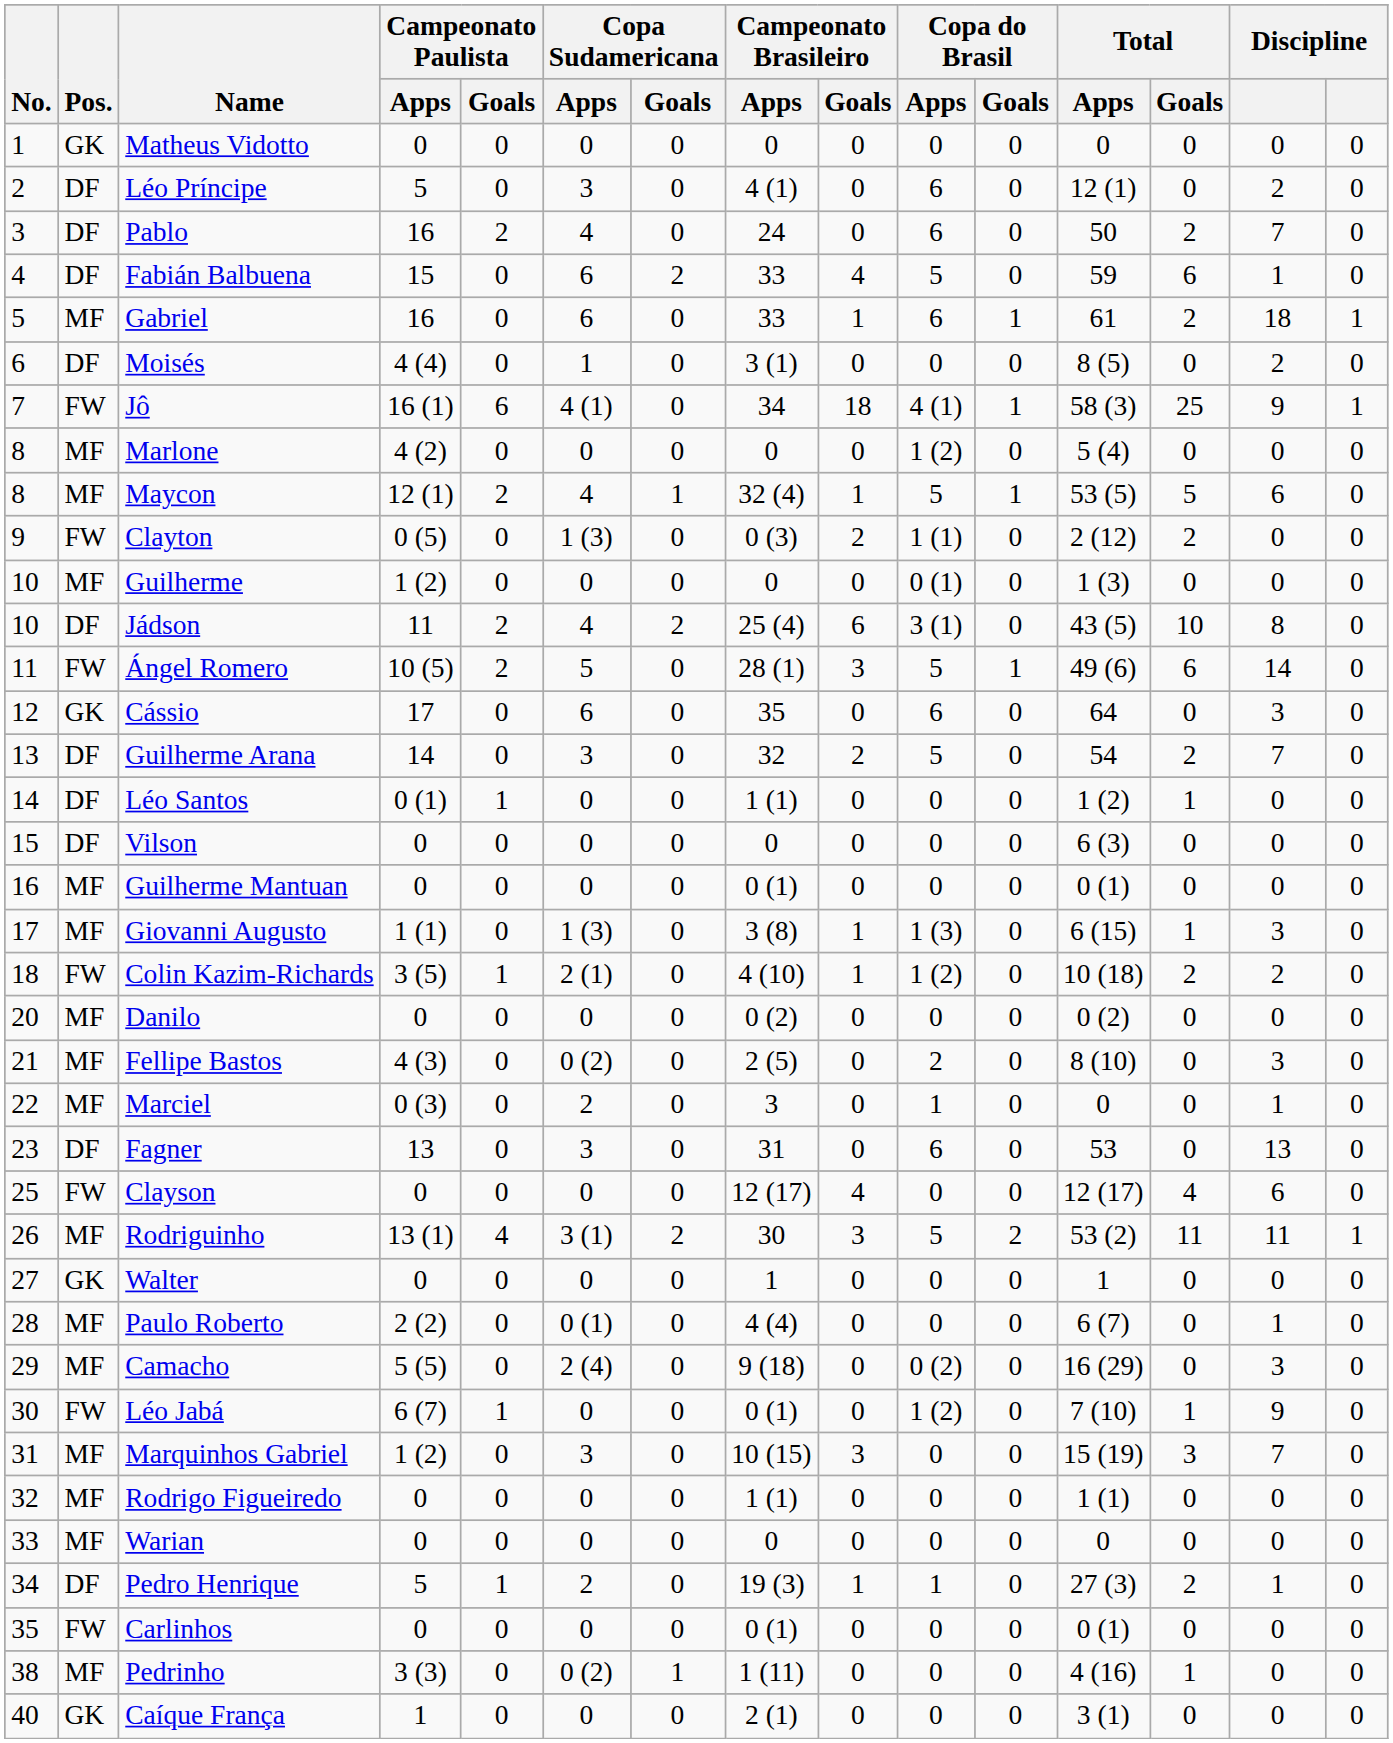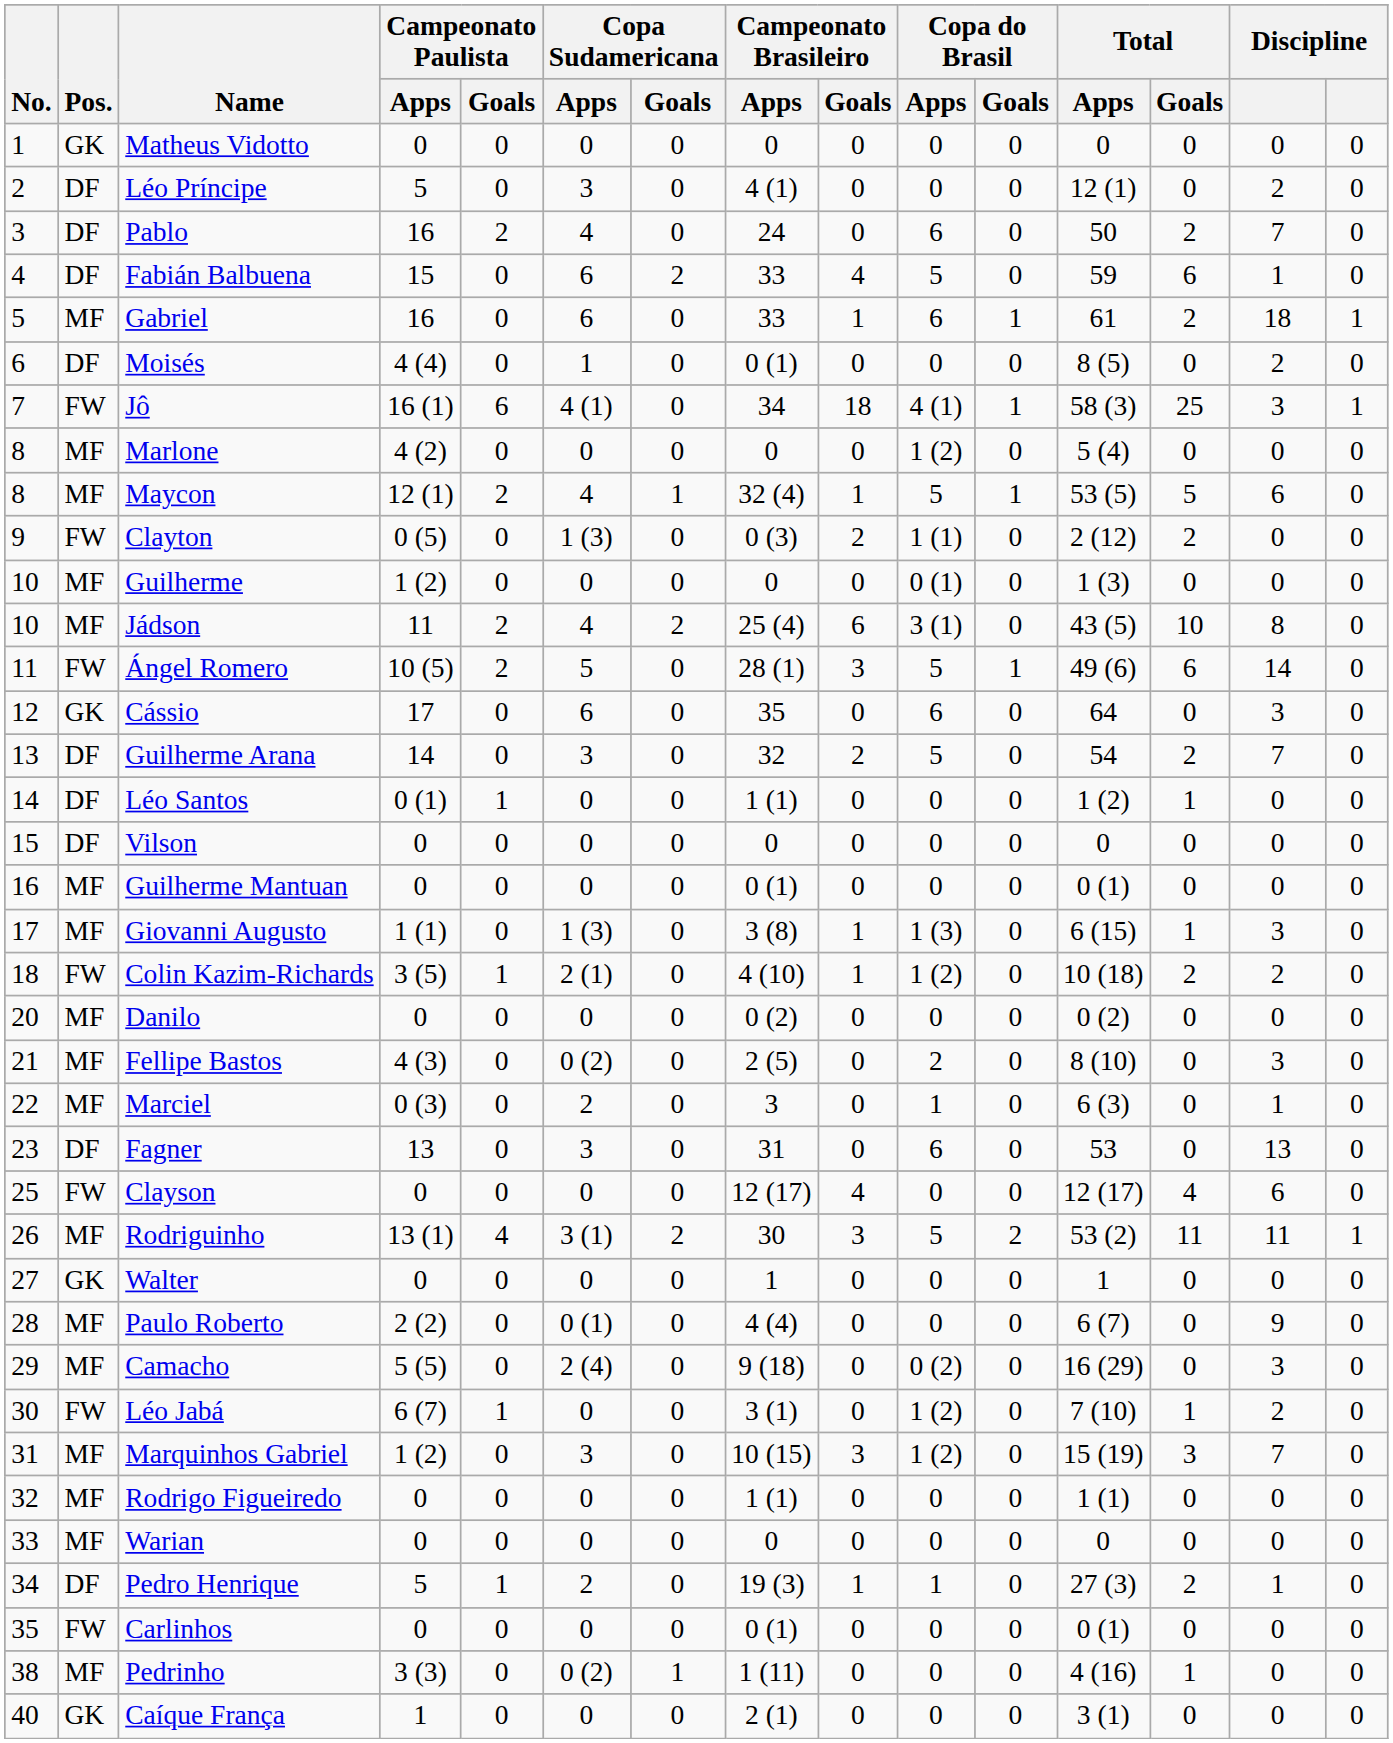 <table class="wikitable" style="text-align:center">
 <tr>
 <th rowspan="2" valign="bottom">No.</th>
 <th rowspan="2" valign="bottom">Pos.</th>
 <th rowspan="2" valign="bottom">Name</th>
 <th colspan="2" width="85">Campeonato Paulista</th>
 <th colspan="2" width="85">Copa Sudamericana</th>
 <th colspan="2" width="85">Campeonato Brasileiro</th>
 <th colspan="2" width="85">Copa do Brasil</th>
 <th colspan="2" width="85">Total</th>
 <th colspan="2" width="85">Discipline</th>
 </tr>
 <tr>
 <th>Apps</th>
 <th>Goals</th>
 <th>Apps</th>
 <th>Goals</th>
 <th>Apps</th>
 <th>Goals</th>
 <th>Apps</th>
 <th>Goals</th>
 <th>Apps</th>
 <th>Goals</th>
 <th></th>
 <th></th>
 </tr>
 <tr>
 <td align="left">1</td>
 <td align="left">GK</td>
 <td align="left"> <a href='#'>Matheus Vidotto</a></td>
 <td>0</td>
 <td>0</td>
 <td>0</td>
 <td>0</td>
 <td>0</td>
 <td>0</td>
 <td>0</td>
 <td>0</td>
 <td>0</td>
 <td>0</td>
 <td>0</td>
 <td>0</td>
 </tr>
 <tr>
 <td align="left">2</td>
 <td align="left">DF</td>
 <td align="left"> <a href='#'>Léo Príncipe</a></td>
 <td>5</td>
 <td>0</td>
 <td>3</td>
 <td>0</td>
 <td>4 (1)</td>
 <td>0</td>
-<td>6</td>
+<td>0</td>
 <td>0</td>
 <td>12 (1)</td>
 <td>0</td>
 <td>2</td>
 <td>0</td>
 </tr>
 <tr>
 <td align="left">3</td>
 <td align="left">DF</td>
 <td align="left"> <a href='#'>Pablo</a></td>
 <td>16</td>
 <td>2</td>
 <td>4</td>
 <td>0</td>
 <td>24</td>
 <td>0</td>
 <td>6</td>
 <td>0</td>
 <td>50</td>
 <td>2</td>
 <td>7</td>
 <td>0</td>
 </tr>
 <tr>
 <td align="left">4</td>
 <td align="left">DF</td>
 <td align="left"> <a href='#'>Fabián Balbuena</a></td>
 <td>15</td>
 <td>0</td>
 <td>6</td>
 <td>2</td>
 <td>33</td>
 <td>4</td>
 <td>5</td>
 <td>0</td>
 <td>59</td>
 <td>6</td>
 <td>1</td>
 <td>0</td>
 </tr>
 <tr>
 <td align="left">5</td>
 <td align="left">MF</td>
 <td align="left"> <a href='#'>Gabriel</a></td>
 <td>16</td>
 <td>0</td>
 <td>6</td>
 <td>0</td>
 <td>33</td>
 <td>1</td>
 <td>6</td>
 <td>1</td>
 <td>61</td>
 <td>2</td>
 <td>18</td>
 <td>1</td>
 </tr>
 <tr>
 <td align="left">6</td>
 <td align="left">DF</td>
 <td align="left"> <a href='#'>Moisés</a></td>
 <td>4 (4)</td>
 <td>0</td>
 <td>1</td>
 <td>0</td>
-<td>3 (1)</td>
+<td>0 (1)</td>
 <td>0</td>
 <td>0</td>
 <td>0</td>
 <td>8 (5)</td>
 <td>0</td>
 <td>2</td>
 <td>0</td>
 </tr>
 <tr>
 <td align="left">7</td>
 <td align="left">FW</td>
 <td align="left"> <a href='#'>Jô</a></td>
 <td>16 (1)</td>
 <td>6</td>
 <td>4 (1)</td>
 <td>0</td>
 <td>34</td>
 <td>18</td>
 <td>4 (1)</td>
 <td>1</td>
 <td>58 (3)</td>
 <td>25</td>
-<td>9</td>
+<td>3</td>
 <td>1</td>
 </tr>
 <tr>
 <td align="left">8</td>
 <td align="left">MF</td>
 <td align="left"> <a href='#'>Marlone</a></td>
 <td>4 (2)</td>
 <td>0</td>
 <td>0</td>
 <td>0</td>
 <td>0</td>
 <td>0</td>
 <td>1 (2)</td>
 <td>0</td>
 <td>5 (4)</td>
 <td>0</td>
 <td>0</td>
 <td>0</td>
 </tr>
 <tr>
 <td align="left">8</td>
 <td align="left">MF</td>
 <td align="left"> <a href='#'>Maycon</a></td>
 <td>12 (1)</td>
 <td>2</td>
 <td>4</td>
 <td>1</td>
 <td>32 (4)</td>
 <td>1</td>
 <td>5</td>
 <td>1</td>
 <td>53 (5)</td>
 <td>5</td>
 <td>6</td>
 <td>0</td>
 </tr>
 <tr>
 <td align="left">9</td>
 <td align="left">FW</td>
 <td align="left"> <a href='#'>Clayton</a></td>
 <td>0 (5)</td>
 <td>0</td>
 <td>1 (3)</td>
 <td>0</td>
 <td>0 (3)</td>
 <td>2</td>
 <td>1 (1)</td>
 <td>0</td>
 <td>2 (12)</td>
 <td>2</td>
 <td>0</td>
 <td>0</td>
 </tr>
 <tr>
 <td align="left">10</td>
 <td align="left">MF</td>
 <td align="left"> <a href='#'>Guilherme</a></td>
 <td>1 (2)</td>
 <td>0</td>
 <td>0</td>
 <td>0</td>
 <td>0</td>
 <td>0</td>
 <td>0 (1)</td>
 <td>0</td>
 <td>1 (3)</td>
 <td>0</td>
 <td>0</td>
 <td>0</td>
 </tr>
 <tr>
 <td align="left">10</td>
-<td align="left">DF</td>
+<td align="left">MF</td>
 <td align="left"> <a href='#'>Jádson</a></td>
 <td>11</td>
 <td>2</td>
 <td>4</td>
 <td>2</td>
 <td>25 (4)</td>
 <td>6</td>
 <td>3 (1)</td>
 <td>0</td>
 <td>43 (5)</td>
 <td>10</td>
 <td>8</td>
 <td>0</td>
 </tr>
 <tr>
 <td align="left">11</td>
 <td align="left">FW</td>
 <td align="left"> <a href='#'>Ángel Romero</a></td>
 <td>10 (5)</td>
 <td>2</td>
 <td>5</td>
 <td>0</td>
 <td>28 (1)</td>
 <td>3</td>
 <td>5</td>
 <td>1</td>
 <td>49 (6)</td>
 <td>6</td>
 <td>14</td>
 <td>0</td>
 </tr>
 <tr>
 <td align="left">12</td>
 <td align="left">GK</td>
 <td align="left"> <a href='#'>Cássio</a></td>
 <td>17</td>
 <td>0</td>
 <td>6</td>
 <td>0</td>
 <td>35</td>
 <td>0</td>
 <td>6</td>
 <td>0</td>
 <td>64</td>
 <td>0</td>
 <td>3</td>
 <td>0</td>
 </tr>
 <tr>
 <td align="left">13</td>
 <td align="left">DF</td>
 <td align="left"> <a href='#'>Guilherme Arana</a></td>
 <td>14</td>
 <td>0</td>
 <td>3</td>
 <td>0</td>
 <td>32</td>
 <td>2</td>
 <td>5</td>
 <td>0</td>
 <td>54</td>
 <td>2</td>
 <td>7</td>
 <td>0</td>
 </tr>
 <tr>
 <td align="left">14</td>
 <td align="left">DF</td>
 <td align="left"> <a href='#'>Léo Santos</a></td>
 <td>0 (1)</td>
 <td>1</td>
 <td>0</td>
 <td>0</td>
 <td>1 (1)</td>
 <td>0</td>
 <td>0</td>
 <td>0</td>
 <td>1 (2)</td>
 <td>1</td>
 <td>0</td>
 <td>0</td>
 </tr>
 <tr>
 <td align="left">15</td>
 <td align="left">DF</td>
 <td align="left"> <a href='#'>Vilson</a></td>
 <td>0</td>
 <td>0</td>
 <td>0</td>
 <td>0</td>
 <td>0</td>
 <td>0</td>
 <td>0</td>
 <td>0</td>
-<td>6 (3)</td>
+<td>0</td>
 <td>0</td>
 <td>0</td>
 <td>0</td>
 </tr>
 <tr>
 <td align="left">16</td>
 <td align="left">MF</td>
 <td align="left"> <a href='#'>Guilherme Mantuan</a></td>
 <td>0</td>
 <td>0</td>
 <td>0</td>
 <td>0</td>
 <td>0 (1)</td>
 <td>0</td>
 <td>0</td>
 <td>0</td>
 <td>0 (1)</td>
 <td>0</td>
 <td>0</td>
 <td>0</td>
 </tr>
 <tr>
 <td align="left">17</td>
 <td align="left">MF</td>
 <td align="left"> <a href='#'>Giovanni Augusto</a></td>
 <td>1 (1)</td>
 <td>0</td>
 <td>1 (3)</td>
 <td>0</td>
 <td>3 (8)</td>
 <td>1</td>
 <td>1 (3)</td>
 <td>0</td>
 <td>6 (15)</td>
 <td>1</td>
 <td>3</td>
 <td>0</td>
 </tr>
 <tr>
 <td align="left">18</td>
 <td align="left">FW</td>
 <td align="left"> <a href='#'>Colin Kazim-Richards</a></td>
 <td>3 (5)</td>
 <td>1</td>
 <td>2 (1)</td>
 <td>0</td>
 <td>4 (10)</td>
 <td>1</td>
 <td>1 (2)</td>
 <td>0</td>
 <td>10 (18)</td>
 <td>2</td>
 <td>2</td>
 <td>0</td>
 </tr>
 <tr>
 <td align="left">20</td>
 <td align="left">MF</td>
 <td align="left"> <a href='#'>Danilo</a></td>
 <td>0</td>
 <td>0</td>
 <td>0</td>
 <td>0</td>
 <td>0 (2)</td>
 <td>0</td>
 <td>0</td>
 <td>0</td>
 <td>0 (2)</td>
 <td>0</td>
 <td>0</td>
 <td>0</td>
 </tr>
 <tr>
 <td align="left">21</td>
 <td align="left">MF</td>
 <td align="left"> <a href='#'>Fellipe Bastos</a></td>
 <td>4 (3)</td>
 <td>0</td>
 <td>0 (2)</td>
 <td>0</td>
 <td>2 (5)</td>
 <td>0</td>
 <td>2</td>
 <td>0</td>
 <td>8 (10)</td>
 <td>0</td>
 <td>3</td>
 <td>0</td>
 </tr>
 <tr>
 <td align="left">22</td>
 <td align="left">MF</td>
 <td align="left"> <a href='#'>Marciel</a></td>
 <td>0 (3)</td>
 <td>0</td>
 <td>2</td>
 <td>0</td>
 <td>3</td>
 <td>0</td>
 <td>1</td>
 <td>0</td>
-<td>0</td>
+<td>6 (3)</td>
 <td>0</td>
 <td>1</td>
 <td>0</td>
 </tr>
 <tr>
 <td align="left">23</td>
 <td align="left">DF</td>
 <td align="left"> <a href='#'>Fagner</a></td>
 <td>13</td>
 <td>0</td>
 <td>3</td>
 <td>0</td>
 <td>31</td>
 <td>0</td>
 <td>6</td>
 <td>0</td>
 <td>53</td>
 <td>0</td>
 <td>13</td>
 <td>0</td>
 </tr>
 <tr>
 <td align="left">25</td>
 <td align="left">FW</td>
 <td align="left"> <a href='#'>Clayson</a></td>
 <td>0</td>
 <td>0</td>
 <td>0</td>
 <td>0</td>
 <td>12 (17)</td>
 <td>4</td>
 <td>0</td>
 <td>0</td>
 <td>12 (17)</td>
 <td>4</td>
 <td>6</td>
 <td>0</td>
 </tr>
 <tr>
 <td align="left">26</td>
 <td align="left">MF</td>
 <td align="left"> <a href='#'>Rodriguinho</a></td>
 <td>13 (1)</td>
 <td>4</td>
 <td>3 (1)</td>
 <td>2</td>
 <td>30</td>
 <td>3</td>
 <td>5</td>
 <td>2</td>
 <td>53 (2)</td>
 <td>11</td>
 <td>11</td>
 <td>1</td>
 </tr>
 <tr>
 <td align="left">27</td>
 <td align="left">GK</td>
 <td align="left"> <a href='#'>Walter</a></td>
 <td>0</td>
 <td>0</td>
 <td>0</td>
 <td>0</td>
 <td>1</td>
 <td>0</td>
 <td>0</td>
 <td>0</td>
 <td>1</td>
 <td>0</td>
 <td>0</td>
 <td>0</td>
 </tr>
 <tr>
 <td align="left">28</td>
 <td align="left">MF</td>
 <td align="left"> <a href='#'>Paulo Roberto</a></td>
 <td>2 (2)</td>
 <td>0</td>
 <td>0 (1)</td>
 <td>0</td>
 <td>4 (4)</td>
 <td>0</td>
 <td>0</td>
 <td>0</td>
 <td>6 (7)</td>
 <td>0</td>
-<td>1</td>
+<td>9</td>
 <td>0</td>
 </tr>
 <tr>
 <td align="left">29</td>
 <td align="left">MF</td>
 <td align="left"> <a href='#'>Camacho</a></td>
 <td>5 (5)</td>
 <td>0</td>
 <td>2 (4)</td>
 <td>0</td>
 <td>9 (18)</td>
 <td>0</td>
 <td>0 (2)</td>
 <td>0</td>
 <td>16 (29)</td>
 <td>0</td>
 <td>3</td>
 <td>0</td>
 </tr>
 <tr>
 <td align="left">30</td>
 <td align="left">FW</td>
 <td align="left"> <a href='#'>Léo Jabá</a></td>
 <td>6 (7)</td>
 <td>1</td>
 <td>0</td>
 <td>0</td>
-<td>0 (1)</td>
+<td>3 (1)</td>
 <td>0</td>
 <td>1 (2)</td>
 <td>0</td>
 <td>7 (10)</td>
 <td>1</td>
-<td>9</td>
+<td>2</td>
 <td>0</td>
 </tr>
 <tr>
 <td align="left">31</td>
 <td align="left">MF</td>
 <td align="left"> <a href='#'>Marquinhos Gabriel</a></td>
 <td>1 (2)</td>
 <td>0</td>
 <td>3</td>
 <td>0</td>
 <td>10 (15)</td>
 <td>3</td>
-<td>0</td>
+<td>1 (2)</td>
 <td>0</td>
 <td>15 (19)</td>
 <td>3</td>
 <td>7</td>
 <td>0</td>
 </tr>
 <tr>
 <td align="left">32</td>
 <td align="left">MF</td>
 <td align="left"> <a href='#'>Rodrigo Figueiredo</a></td>
 <td>0</td>
 <td>0</td>
 <td>0</td>
 <td>0</td>
 <td>1 (1)</td>
 <td>0</td>
 <td>0</td>
 <td>0</td>
 <td>1 (1)</td>
 <td>0</td>
 <td>0</td>
 <td>0</td>
 </tr>
 <tr>
 <td align="left">33</td>
 <td align="left">MF</td>
 <td align="left"> <a href='#'>Warian</a></td>
 <td>0</td>
 <td>0</td>
 <td>0</td>
 <td>0</td>
 <td>0</td>
 <td>0</td>
 <td>0</td>
 <td>0</td>
 <td>0</td>
 <td>0</td>
 <td>0</td>
 <td>0</td>
 </tr>
 <tr>
 <td align="left">34</td>
 <td align="left">DF</td>
 <td align="left"> <a href='#'>Pedro Henrique</a></td>
 <td>5</td>
 <td>1</td>
 <td>2</td>
 <td>0</td>
 <td>19 (3)</td>
 <td>1</td>
 <td>1</td>
 <td>0</td>
 <td>27 (3)</td>
 <td>2</td>
 <td>1</td>
 <td>0</td>
 </tr>
 <tr>
 <td align="left">35</td>
 <td align="left">FW</td>
 <td align="left"> <a href='#'>Carlinhos</a></td>
 <td>0</td>
 <td>0</td>
 <td>0</td>
 <td>0</td>
 <td>0 (1)</td>
 <td>0</td>
 <td>0</td>
 <td>0</td>
 <td>0 (1)</td>
 <td>0</td>
 <td>0</td>
 <td>0</td>
 </tr>
 <tr>
 <td align="left">38</td>
 <td align="left">MF</td>
 <td align="left"> <a href='#'>Pedrinho</a></td>
 <td>3 (3)</td>
 <td>0</td>
 <td>0 (2)</td>
 <td>1</td>
 <td>1 (11)</td>
 <td>0</td>
 <td>0</td>
 <td>0</td>
 <td>4 (16)</td>
 <td>1</td>
 <td>0</td>
 <td>0</td>
 </tr>
 <tr>
 <td align="left">40</td>
 <td align="left">GK</td>
 <td align="left"> <a href='#'>Caíque França</a></td>
 <td>1</td>
 <td>0</td>
 <td>0</td>
 <td>0</td>
 <td>2 (1)</td>
 <td>0</td>
 <td>0</td>
 <td>0</td>
 <td>3 (1)</td>
 <td>0</td>
 <td>0</td>
 <td>0</td>
 </tr>
 </table>
